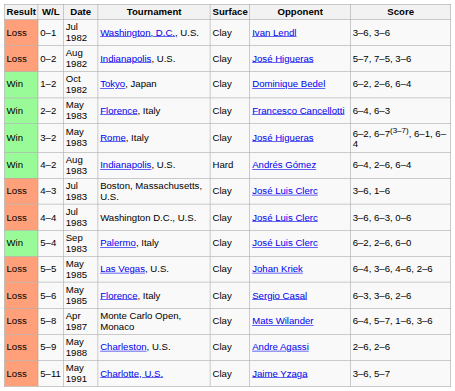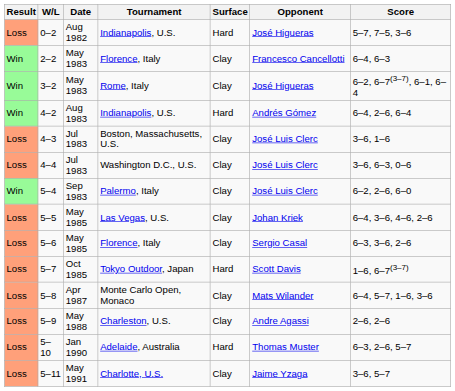 <table class="sortable wikitable">
 <tr>
 <th style="width:45px">Result</th>
 <th style="width:35px" class="unsortable">W/L</th>
 <th style="width:50px">Date</th>
 <th style="width:180px">Tournament</th>
 <th style="width:50px">Surface</th>
 <th style="width:160px">Opponent</th>
 <th style="width:160px" class="unsortable">Score</th>
 </tr>
 <tr>
 <td style="background:#ffa07a;">Loss</td>
-<td>0–1</td>
-<td>Jul 1982</td>
-<td><a href='#'>Washington, D.C.</a>, U.S.</td>
-<td>Clay</td>
-<td> <a href='#'>Ivan Lendl</a></td>
-<td>3–6, 3–6</td>
-</tr>
-<tr>
-<td style="background:#ffa07a;">Loss</td>
 <td>0–2</td>
 <td>Aug 1982</td>
 <td><a href='#'>Indianapolis</a>, U.S.</td>
-<td>Clay</td>
+<td>Hard</td>
 <td> <a href='#'>José Higueras</a></td>
 <td>5–7, 7–5, 3–6</td>
-</tr>
-<tr>
-<td style="background:#98fb98;">Win</td>
-<td>1–2</td>
-<td>Oct 1982</td>
-<td><a href='#'>Tokyo</a>, Japan</td>
-<td>Clay</td>
-<td> <a href='#'>Dominique Bedel</a></td>
-<td>6–2, 2–6, 6–4</td>
 </tr>
 <tr>
 <td style="background:#98fb98;">Win</td>
 <td>2–2</td>
 <td>May 1983</td>
 <td><a href='#'>Florence</a>, Italy</td>
 <td>Clay</td>
 <td> <a href='#'>Francesco Cancellotti</a></td>
 <td>6–4, 6–3</td>
 </tr>
 <tr>
 <td style="background:#98fb98;">Win</td>
 <td>3–2</td>
 <td>May 1983</td>
 <td><a href='#'>Rome</a>, Italy</td>
 <td>Clay</td>
 <td> <a href='#'>José Higueras</a></td>
 <td>6–2, 6–7<sup>(3–7)</sup>, 6–1, 6–4</td>
 </tr>
 <tr>
 <td style="background:#98fb98;">Win</td>
 <td>4–2</td>
 <td>Aug 1983</td>
 <td><a href='#'>Indianapolis</a>, U.S.</td>
 <td>Hard</td>
 <td> <a href='#'>Andrés Gómez</a></td>
 <td>6–4, 2–6, 6–4</td>
 </tr>
 <tr>
 <td style="background:#ffa07a;">Loss</td>
 <td>4–3</td>
 <td>Jul 1983</td>
 <td>Boston, Massachusetts, U.S.</td>
 <td>Clay</td>
 <td> <a href='#'>José Luis Clerc</a></td>
 <td>3–6, 1–6</td>
 </tr>
 <tr>
 <td style="background:#ffa07a;">Loss</td>
 <td>4–4</td>
 <td>Jul 1983</td>
 <td>Washington D.C., U.S.</td>
 <td>Clay</td>
 <td> <a href='#'>José Luis Clerc</a></td>
 <td>3–6, 6–3, 0–6</td>
 </tr>
 <tr>
 <td style="background:#98fb98;">Win</td>
 <td>5–4</td>
 <td>Sep 1983</td>
 <td><a href='#'>Palermo</a>, Italy</td>
 <td>Clay</td>
 <td> <a href='#'>José Luis Clerc</a></td>
 <td>6–2, 2–6, 6–0</td>
 </tr>
 <tr>
 <td style="background:#ffa07a;">Loss</td>
 <td>5–5</td>
 <td>May 1985</td>
 <td><a href='#'>Las Vegas</a>, U.S.</td>
 <td>Clay</td>
 <td> <a href='#'>Johan Kriek</a></td>
 <td>6–4, 3–6, 4–6, 2–6</td>
 </tr>
 <tr>
 <td style="background:#ffa07a;">Loss</td>
 <td>5–6</td>
 <td>May 1985</td>
 <td><a href='#'>Florence</a>, Italy</td>
 <td>Clay</td>
 <td> <a href='#'>Sergio Casal</a></td>
 <td>6–3, 3–6, 2–6</td>
 </tr>
 <tr>
 <td style="background:#ffa07a;">Loss</td>
+<td>5–7</td>
+<td>Oct 1985</td>
+<td><a href='#'>Tokyo Outdoor</a>, Japan</td>
+<td>Hard</td>
+<td> <a href='#'>Scott Davis</a></td>
+<td>1–6, 6–7<sup>(3–7)</sup></td>
+</tr>
+<tr>
+<td style="background:#ffa07a;">Loss</td>
 <td>5–8</td>
 <td>Apr 1987</td>
 <td>Monte Carlo Open, Monaco</td>
 <td>Clay</td>
 <td> <a href='#'>Mats Wilander</a></td>
 <td>6–4, 5–7, 1–6, 3–6</td>
 </tr>
 <tr>
 <td style="background:#ffa07a;">Loss</td>
 <td>5–9</td>
 <td>May 1988</td>
 <td><a href='#'>Charleston</a>, U.S.</td>
 <td>Clay</td>
 <td> <a href='#'>Andre Agassi</a></td>
 <td>2–6, 2–6</td>
 </tr>
 <tr>
 <td style="background:#ffa07a;">Loss</td>
+<td>5–10</td>
+<td>Jan 1990</td>
+<td><a href='#'>Adelaide</a>, Australia</td>
+<td>Hard</td>
+<td> <a href='#'>Thomas Muster</a></td>
+<td>6–3, 2–6, 5–7</td>
+</tr>
+<tr>
+<td style="background:#ffa07a;">Loss</td>
 <td>5–11</td>
 <td>May 1991</td>
 <td><a href='#'>Charlotte, U.S.</a></td>
 <td>Clay</td>
 <td> <a href='#'>Jaime Yzaga</a></td>
 <td>3–6, 5–7</td>
 </tr>
 </table>
